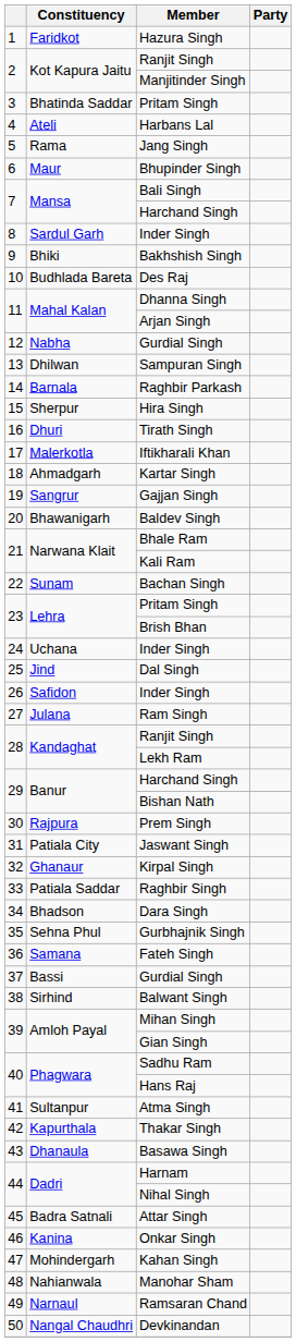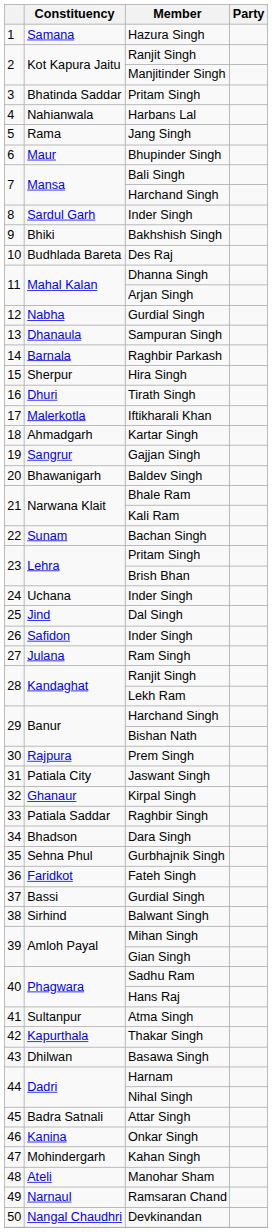 <table class="wikitable sortable">
 <tr>
 <th></th>
 <th>Constituency</th>
 <th>Member</th>
 <th colspan=2>Party</th>
 </tr>
 <tr>
 <td>1</td>
-<td><a href='#'>Faridkot</a></td>
+<td><a href='#'>Samana</a></td>
 <td>Hazura Singh</td>
 <td></td>
 </tr>
 <tr>
 <td rowspan="2">2</td>
 <td rowspan="2">Kot Kapura Jaitu</td>
 <td>Ranjit Singh</td>
 <td></td>
 </tr>
 <tr>
 <td>Manjitinder Singh</td>
 <td></td>
 </tr>
 <tr>
 <td>3</td>
 <td>Bhatinda Saddar</td>
 <td>Pritam Singh</td>
 <td></td>
 </tr>
 <tr>
 <td>4</td>
-<td><a href='#'>Ateli</a></td>
+<td>Nahianwala</td>
 <td>Harbans Lal</td>
 <td></td>
 </tr>
 <tr>
 <td>5</td>
 <td>Rama</td>
 <td>Jang Singh</td>
 <td></td>
 </tr>
 <tr>
 <td>6</td>
 <td><a href='#'>Maur</a></td>
 <td>Bhupinder Singh</td>
 <td></td>
 </tr>
 <tr>
 <td rowspan="2">7</td>
 <td rowspan="2"><a href='#'>Mansa</a></td>
 <td>Bali Singh</td>
 <td></td>
 </tr>
 <tr>
 <td>Harchand Singh</td>
 <td></td>
 </tr>
 <tr>
 <td>8</td>
 <td><a href='#'>Sardul Garh</a></td>
 <td>Inder Singh</td>
 <td></td>
 </tr>
 <tr>
 <td>9</td>
 <td>Bhiki</td>
 <td>Bakhshish Singh</td>
 <td></td>
 </tr>
 <tr>
 <td>10</td>
 <td>Budhlada Bareta</td>
 <td>Des Raj</td>
 <td></td>
 </tr>
 <tr>
 <td rowspan="2">11</td>
 <td rowspan="2"><a href='#'>Mahal Kalan</a></td>
 <td>Dhanna Singh</td>
 <td></td>
 </tr>
 <tr>
 <td>Arjan Singh</td>
 <td></td>
 </tr>
 <tr>
 <td>12</td>
 <td><a href='#'>Nabha</a></td>
 <td>Gurdial Singh</td>
 <td></td>
 </tr>
 <tr>
 <td>13</td>
-<td>Dhilwan</td>
+<td><a href='#'>Dhanaula</a></td>
 <td>Sampuran Singh</td>
 <td></td>
 </tr>
 <tr>
 <td>14</td>
 <td><a href='#'>Barnala</a></td>
 <td>Raghbir Parkash</td>
 <td></td>
 </tr>
 <tr>
 <td>15</td>
 <td>Sherpur</td>
 <td>Hira Singh</td>
 <td></td>
 </tr>
 <tr>
 <td>16</td>
 <td><a href='#'>Dhuri</a></td>
 <td>Tirath Singh</td>
 <td></td>
 </tr>
 <tr>
 <td>17</td>
 <td><a href='#'>Malerkotla</a></td>
 <td>Iftikharali Khan</td>
 <td></td>
 </tr>
 <tr>
 <td>18</td>
 <td>Ahmadgarh</td>
 <td>Kartar Singh</td>
 <td></td>
 </tr>
 <tr>
 <td>19</td>
 <td><a href='#'>Sangrur</a></td>
 <td>Gajjan Singh</td>
 <td></td>
 </tr>
 <tr>
 <td>20</td>
 <td>Bhawanigarh</td>
 <td>Baldev Singh</td>
 <td></td>
 </tr>
 <tr>
 <td rowspan="2">21</td>
 <td rowspan="2">Narwana Klait</td>
 <td>Bhale Ram</td>
 <td></td>
 </tr>
 <tr>
 <td>Kali Ram</td>
 <td></td>
 </tr>
 <tr>
 <td>22</td>
 <td><a href='#'>Sunam</a></td>
 <td>Bachan Singh</td>
 <td></td>
 </tr>
 <tr>
 <td rowspan="2">23</td>
 <td rowspan="2"><a href='#'>Lehra</a></td>
 <td>Pritam Singh</td>
 <td></td>
 </tr>
 <tr>
 <td>Brish Bhan</td>
 <td></td>
 </tr>
 <tr>
 <td>24</td>
 <td>Uchana</td>
 <td>Inder Singh</td>
 <td></td>
 </tr>
 <tr>
 <td>25</td>
 <td><a href='#'>Jind</a></td>
 <td>Dal Singh</td>
 <td></td>
 </tr>
 <tr>
 <td>26</td>
 <td><a href='#'>Safidon</a></td>
 <td>Inder Singh</td>
 <td></td>
 </tr>
 <tr>
 <td>27</td>
 <td><a href='#'>Julana</a></td>
 <td>Ram Singh</td>
 <td></td>
 </tr>
 <tr>
 <td rowspan="2">28</td>
 <td rowspan="2"><a href='#'>Kandaghat</a></td>
 <td>Ranjit Singh</td>
 <td></td>
 </tr>
 <tr>
 <td>Lekh Ram</td>
 <td></td>
 </tr>
 <tr>
 <td rowspan="2">29</td>
 <td rowspan="2">Banur</td>
 <td>Harchand Singh</td>
 <td></td>
 </tr>
 <tr>
 <td>Bishan Nath</td>
 <td></td>
 </tr>
 <tr>
 <td>30</td>
 <td><a href='#'>Rajpura</a></td>
 <td>Prem Singh</td>
 <td></td>
 </tr>
 <tr>
 <td>31</td>
 <td>Patiala City</td>
 <td>Jaswant Singh</td>
 <td></td>
 </tr>
 <tr>
 <td>32</td>
 <td><a href='#'>Ghanaur</a></td>
 <td>Kirpal Singh</td>
 <td></td>
 </tr>
 <tr>
 <td>33</td>
 <td>Patiala Saddar</td>
 <td>Raghbir Singh</td>
 <td></td>
 </tr>
 <tr>
 <td>34</td>
 <td>Bhadson</td>
 <td>Dara Singh</td>
 <td></td>
 </tr>
 <tr>
 <td>35</td>
 <td>Sehna Phul</td>
 <td>Gurbhajnik Singh</td>
 <td></td>
 </tr>
 <tr>
 <td>36</td>
-<td><a href='#'>Samana</a></td>
+<td><a href='#'>Faridkot</a></td>
 <td>Fateh Singh</td>
 <td></td>
 </tr>
 <tr>
 <td>37</td>
 <td>Bassi</td>
 <td>Gurdial Singh</td>
 <td></td>
 </tr>
 <tr>
 <td>38</td>
 <td>Sirhind</td>
 <td>Balwant Singh</td>
 <td></td>
 </tr>
 <tr>
 <td rowspan="2">39</td>
 <td rowspan="2">Amloh Payal</td>
 <td>Mihan Singh</td>
 <td></td>
 </tr>
 <tr>
 <td>Gian Singh</td>
 <td></td>
 </tr>
 <tr>
 <td rowspan="2">40</td>
 <td rowspan="2"><a href='#'>Phagwara</a></td>
 <td>Sadhu Ram</td>
 <td></td>
 </tr>
 <tr>
 <td>Hans Raj</td>
 <td></td>
 </tr>
 <tr>
 <td>41</td>
 <td>Sultanpur</td>
 <td>Atma Singh</td>
 <td></td>
 </tr>
 <tr>
 <td>42</td>
 <td><a href='#'>Kapurthala</a></td>
 <td>Thakar Singh</td>
 <td></td>
 </tr>
 <tr>
 <td>43</td>
-<td><a href='#'>Dhanaula</a></td>
+<td>Dhilwan</td>
 <td>Basawa Singh</td>
 <td></td>
 </tr>
 <tr>
 <td rowspan="2">44</td>
 <td rowspan="2"><a href='#'>Dadri</a></td>
 <td>Harnam</td>
 <td></td>
 </tr>
 <tr>
 <td>Nihal Singh</td>
 <td></td>
 </tr>
 <tr>
 <td>45</td>
 <td>Badra Satnali</td>
 <td>Attar Singh</td>
 <td></td>
 </tr>
 <tr>
 <td>46</td>
 <td><a href='#'>Kanina</a></td>
 <td>Onkar Singh</td>
 <td></td>
 </tr>
 <tr>
 <td>47</td>
 <td>Mohindergarh</td>
 <td>Kahan Singh</td>
 <td></td>
 </tr>
 <tr>
 <td>48</td>
-<td>Nahianwala</td>
+<td><a href='#'>Ateli</a></td>
 <td>Manohar Sham</td>
 <td></td>
 </tr>
 <tr>
 <td>49</td>
 <td><a href='#'>Narnaul</a></td>
 <td>Ramsaran Chand</td>
 <td></td>
 </tr>
 <tr>
 <td>50</td>
 <td><a href='#'>Nangal Chaudhri</a></td>
 <td>Devkinandan</td>
 <td></td>
 </tr>
 <tr>
 </tr>
 </table>
